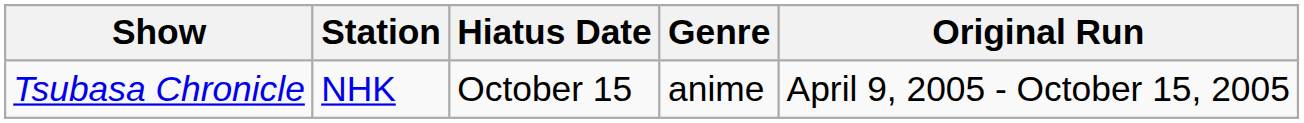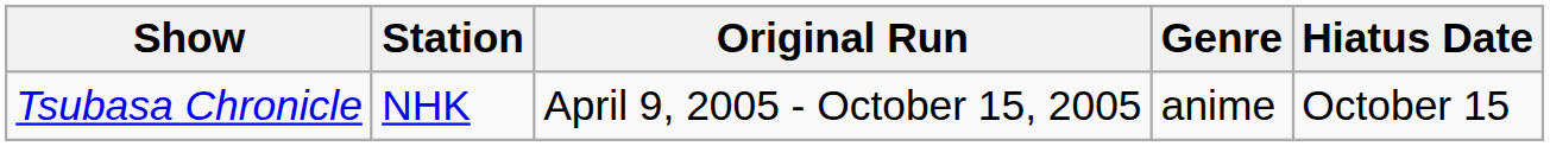 <table class="wikitable sortable">
 <tr>
 <th>Show</th>
 <th>Station</th>
+<th>Original Run</th>
+<th>Genre</th>
 <th>Hiatus Date</th>
-<th>Genre</th>
-<th>Original Run</th>
 </tr>
 <tr>
 <td><em><a href='#'>Tsubasa Chronicle</a></em></td>
 <td><a href='#'>NHK</a></td>
+<td>April 9, 2005 - October 15, 2005</td>
+<td>anime</td>
 <td>October 15</td>
-<td>anime</td>
-<td>April 9, 2005 - October 15, 2005</td>
 </tr>
 </table>
